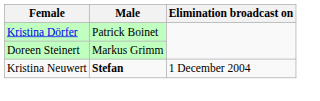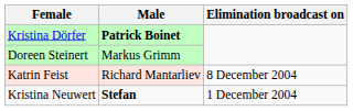 <table class=wikitable>
 <tr>
 <th>Female</th>
 <th>Male</th>
 <th>Elimination broadcast on</th>
 </tr>
 <tr>
 <td style="background-color:#C1FFC1;"><a href='#'>Kristina Dörfer</a></td>
-<td style="background-color:#C1FFC1;">Patrick Boinet</td>
+<td style="background-color:#C1FFC1;"><strong>Patrick Boinet</strong></td>
 <td align="left" rowspan=2></td>
 </tr>
 <tr>
 <td style="background-color:#C1FFC1;">Doreen Steinert</td>
 <td style="background-color:#C1FFC1;">Markus Grimm</td>
 </tr>
 <tr>
+<td style="background-color:#FFE4E1;">Katrin Feist</td>
+<td style="background-color:#FFE4E1;">Richard Mantarliev</td>
+<td>8 December 2004</td>
+</tr>
+<tr>
 <td>Kristina Neuwert</td>
 <td><strong>Stefan</strong></td>
 <td>1 December 2004</td>
 </tr>
 </table>
